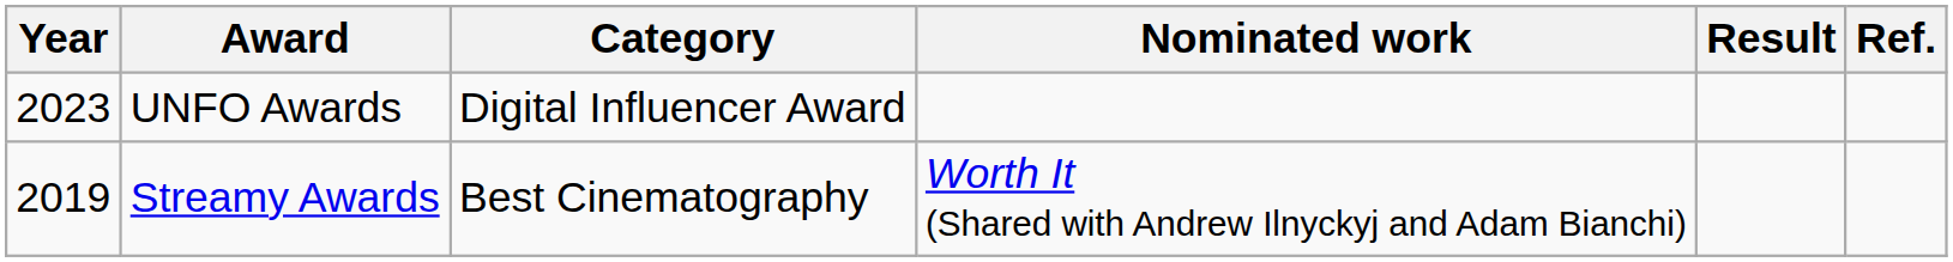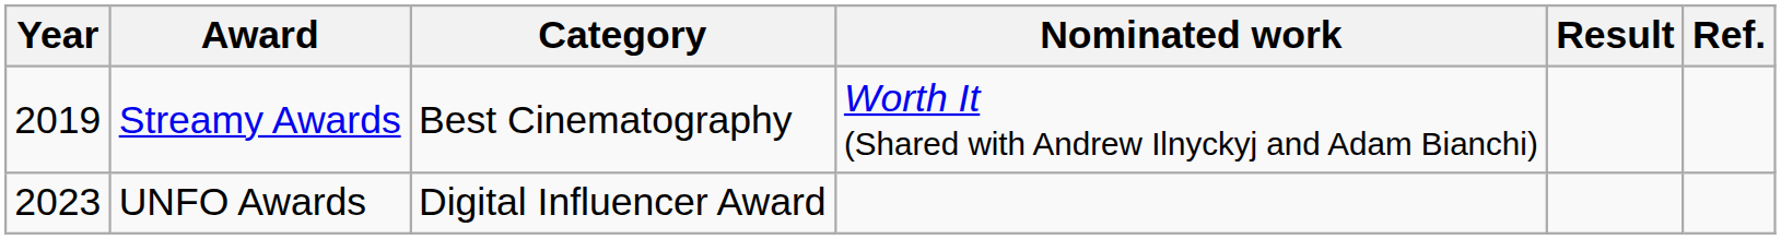 <table class="wikitable">
 <tr>
 <th>Year</th>
 <th>Award</th>
 <th>Category</th>
 <th>Nominated work</th>
 <th>Result</th>
 <th>Ref.</th>
 </tr>
 <tr>
+<td>2019</td>
+<td><a href='#'>Streamy Awards</a></td>
+<td>Best Cinematography</td>
+<td><em><a href='#'>Worth It</a></em><br><small>(Shared with Andrew Ilnyckyj and Adam Bianchi)</small></td>
+<td></td>
+<td></td>
+</tr>
+<tr>
 <td>2023</td>
 <td>UNFO Awards</td>
 <td>Digital Influencer Award</td>
 <td></td>
 <td></td>
 <td></td>
 </tr>
-<tr>
-<td>2019</td>
-<td><a href='#'>Streamy Awards</a></td>
-<td>Best Cinematography</td>
-<td><em><a href='#'>Worth It</a></em><br><small>(Shared with Andrew Ilnyckyj and Adam Bianchi)</small></td>
-<td></td>
-<td></td>
-</tr>
 </table>
